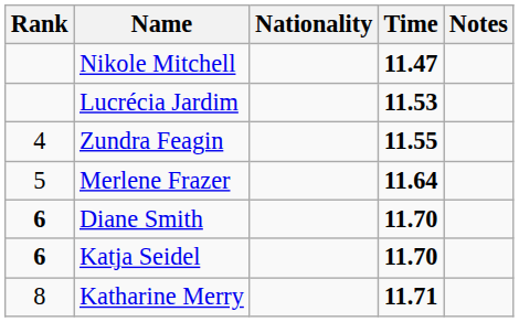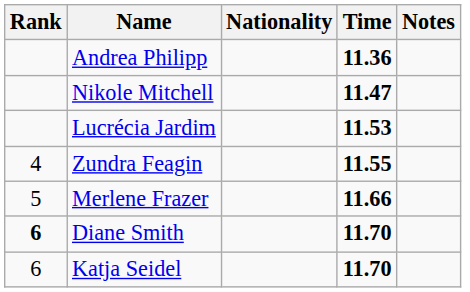 <table class="wikitable sortable" style="text-align:center">
 <tr>
 <th>Rank</th>
 <th>Name</th>
 <th>Nationality</th>
 <th>Time</th>
 <th>Notes</th>
+</tr>
+<tr>
+<td></td>
+<td align=left><a href='#'>Andrea Philipp</a></td>
+<td align=left></td>
+<td><strong>11.36</strong></td>
+<td></td>
 </tr>
 <tr>
 <td></td>
 <td align=left><a href='#'>Nikole Mitchell</a></td>
 <td align=left></td>
 <td><strong>11.47</strong></td>
 <td></td>
 </tr>
 <tr>
 <td></td>
 <td align=left><a href='#'>Lucrécia Jardim</a></td>
 <td align=left></td>
 <td><strong>11.53</strong></td>
 <td></td>
 </tr>
 <tr>
 <td>4</td>
 <td align=left><a href='#'>Zundra Feagin</a></td>
 <td align=left></td>
 <td><strong>11.55</strong></td>
 <td></td>
 </tr>
 <tr>
 <td>5</td>
 <td align=left><a href='#'>Merlene Frazer</a></td>
 <td align=left></td>
-<td><strong>11.64</strong></td>
+<td><strong>11.66</strong></td>
 <td></td>
 </tr>
 <tr>
 <td><strong>6</strong></td>
 <td align=left><a href='#'>Diane Smith</a></td>
 <td align=left></td>
 <td><strong>11.70</strong></td>
 <td></td>
 </tr>
 <tr>
-<td><strong>6</strong></td>
+<td>6</td>
 <td align=left><a href='#'>Katja Seidel</a></td>
 <td align=left></td>
 <td><strong>11.70</strong></td>
 <td></td>
 </tr>
-<tr>
-<td>8</td>
-<td align=left><a href='#'>Katharine Merry</a></td>
-<td align=left></td>
-<td><strong>11.71</strong></td>
-<td></td>
-</tr>
 </table>
